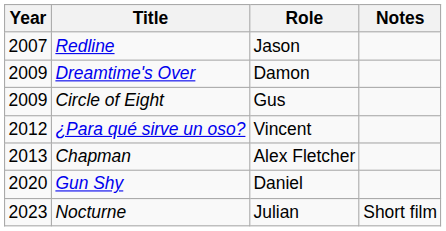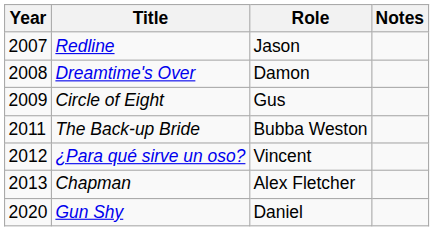 <table class="wikitable sortable">
 <tr>
 <th>Year</th>
 <th>Title</th>
 <th>Role</th>
 <th>Notes</th>
 </tr>
 <tr>
 <td>2007</td>
 <td><a href='#'><em>Redline</em></a></td>
 <td>Jason</td>
 <td></td>
 </tr>
 <tr>
-<td>2009</td>
+<td>2008</td>
 <td><em><a href='#'>Dreamtime's Over</a></em></td>
 <td>Damon</td>
 <td></td>
 </tr>
 <tr>
 <td>2009</td>
 <td><em>Circle of Eight</em></td>
 <td>Gus</td>
+<td></td>
+</tr>
+<tr>
+<td>2011</td>
+<td><em>The Back-up Bride</em></td>
+<td>Bubba Weston</td>
 <td></td>
 </tr>
 <tr>
 <td>2012</td>
 <td><em><a href='#'>¿Para qué sirve un oso?</a></em></td>
 <td>Vincent</td>
 <td></td>
 </tr>
 <tr>
 <td>2013</td>
 <td><em>Chapman</em></td>
 <td>Alex Fletcher</td>
 <td></td>
 </tr>
 <tr>
 <td>2020</td>
 <td><a href='#'><em>Gun Shy</em></a></td>
 <td>Daniel</td>
 <td></td>
 </tr>
-<tr>
-<td>2023</td>
-<td><em>Nocturne</em></td>
-<td>Julian</td>
-<td>Short film</td>
-</tr>
 </table>
